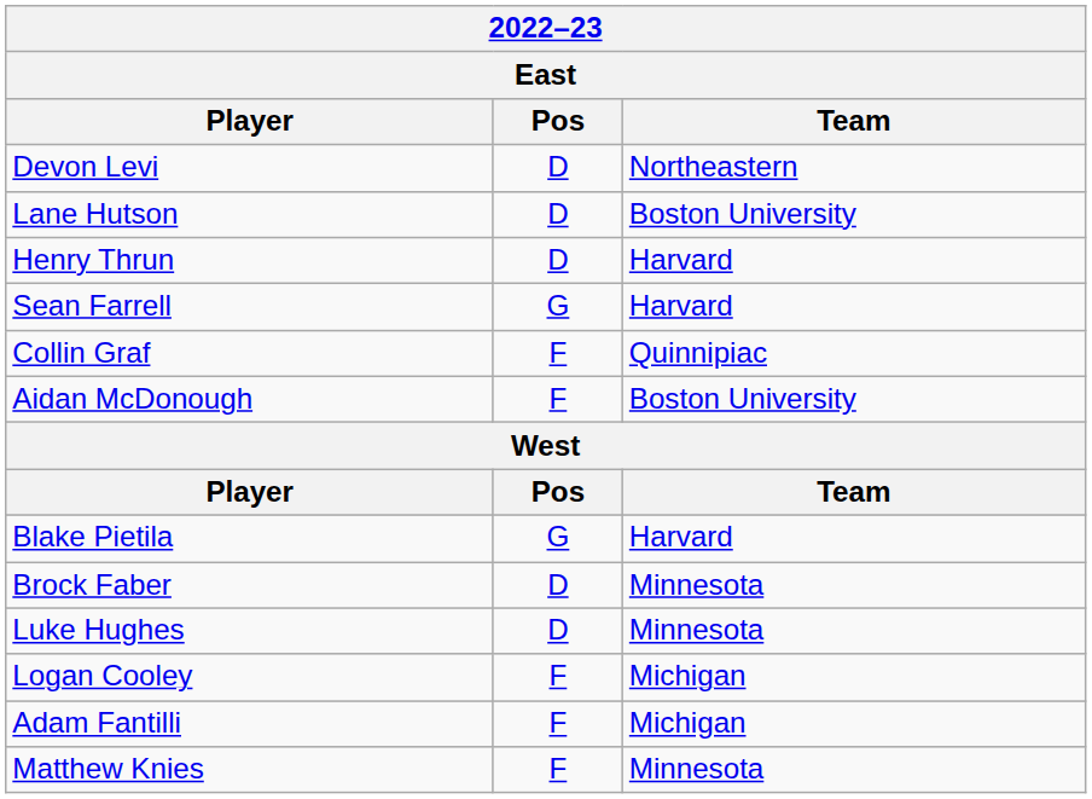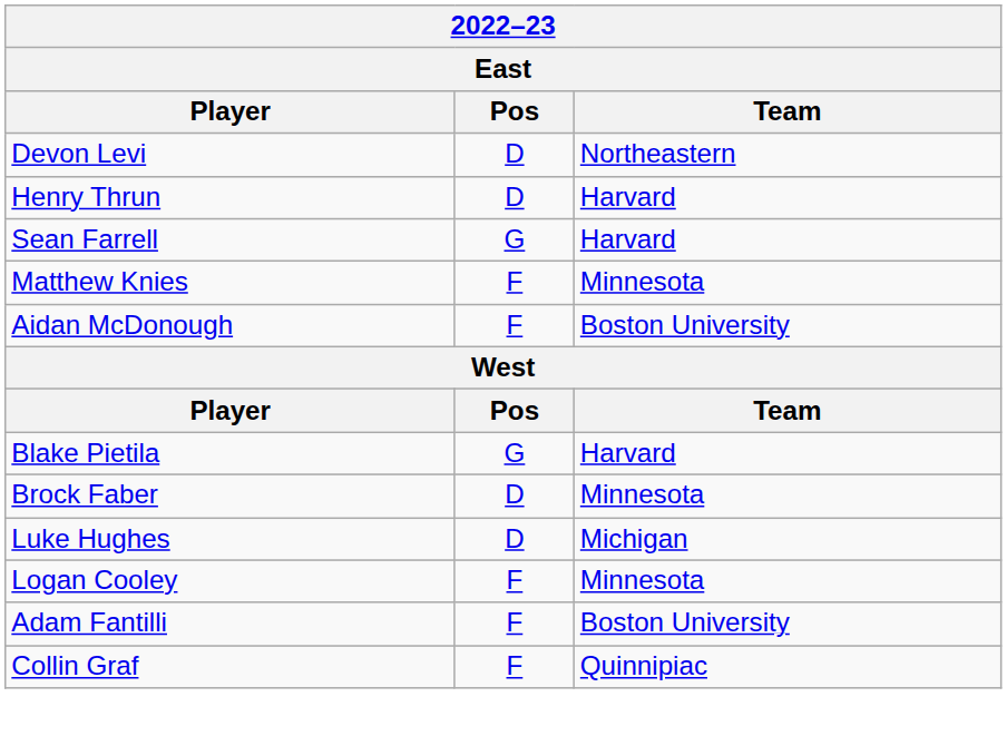 <table class="wikitable" width=95%>
 <tr>
 <th colspan=3><a href='#'>2022–23</a></th>
 </tr>
 <tr>
 <th colspan=3><strong>East</strong></th>
 </tr>
 <tr>
 <th>Player</th>
 <th>Pos</th>
 <th>Team</th>
 </tr>
 <tr>
 <td><a href='#'>Devon Levi</a></td>
 <td style="text-align:center;"><a href='#'>D</a></td>
 <td><a href='#'>Northeastern</a></td>
 </tr>
 <tr>
-<td><a href='#'>Lane Hutson</a></td>
-<td style="text-align:center;"><a href='#'>D</a></td>
-<td><a href='#'>Boston University</a></td>
-</tr>
-<tr>
 <td><a href='#'>Henry Thrun</a></td>
 <td style="text-align:center;"><a href='#'>D</a></td>
 <td><a href='#'>Harvard</a></td>
 </tr>
 <tr>
 <td><a href='#'>Sean Farrell</a></td>
 <td style="text-align:center;"><a href='#'>G</a></td>
 <td><a href='#'>Harvard</a></td>
 </tr>
 <tr>
-<td><a href='#'>Collin Graf</a></td>
+<td><a href='#'>Matthew Knies</a></td>
 <td style="text-align:center;"><a href='#'>F</a></td>
-<td><a href='#'>Quinnipiac</a></td>
+<td><a href='#'>Minnesota</a></td>
 </tr>
 <tr>
 <td><a href='#'>Aidan McDonough</a></td>
 <td style="text-align:center;"><a href='#'>F</a></td>
 <td><a href='#'>Boston University</a></td>
 </tr>
 <tr>
 <th colspan=3><strong>West</strong></th>
 </tr>
 <tr>
 <th>Player</th>
 <th>Pos</th>
 <th>Team</th>
 </tr>
 <tr>
 <td><a href='#'>Blake Pietila</a></td>
 <td style="text-align:center;"><a href='#'>G</a></td>
 <td><a href='#'>Harvard</a></td>
 </tr>
 <tr>
 <td><a href='#'>Brock Faber</a></td>
 <td style="text-align:center;"><a href='#'>D</a></td>
 <td><a href='#'>Minnesota</a></td>
 </tr>
 <tr>
 <td><a href='#'>Luke Hughes</a></td>
 <td style="text-align:center;"><a href='#'>D</a></td>
-<td><a href='#'>Minnesota</a></td>
+<td><a href='#'>Michigan</a></td>
 </tr>
 <tr>
 <td><a href='#'>Logan Cooley</a></td>
 <td style="text-align:center;"><a href='#'>F</a></td>
-<td><a href='#'>Michigan</a></td>
+<td><a href='#'>Minnesota</a></td>
 </tr>
 <tr>
 <td><a href='#'>Adam Fantilli</a></td>
 <td style="text-align:center;"><a href='#'>F</a></td>
-<td><a href='#'>Michigan</a></td>
+<td><a href='#'>Boston University</a></td>
 </tr>
 <tr>
-<td><a href='#'>Matthew Knies</a></td>
+<td><a href='#'>Collin Graf</a></td>
 <td style="text-align:center;"><a href='#'>F</a></td>
-<td><a href='#'>Minnesota</a></td>
+<td><a href='#'>Quinnipiac</a></td>
 </tr>
 </table>
